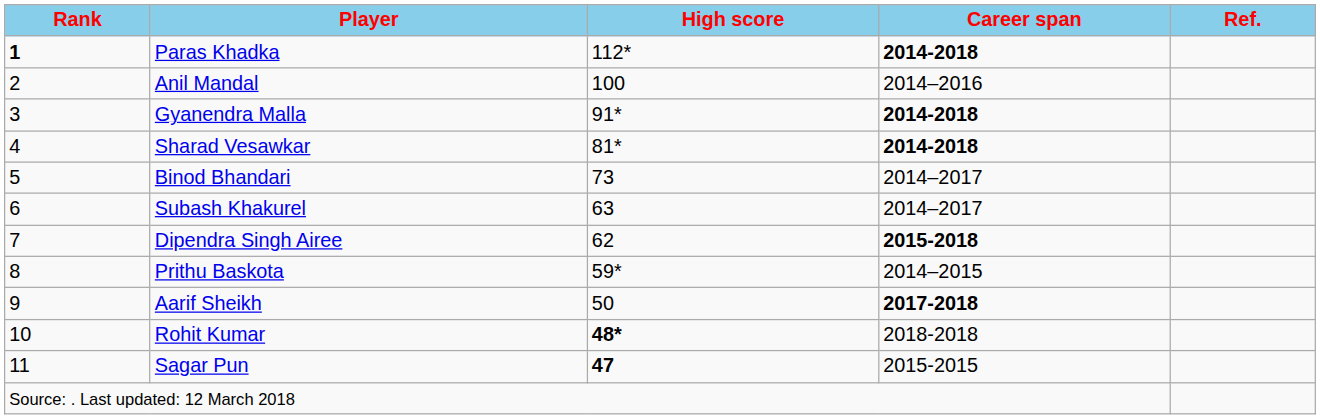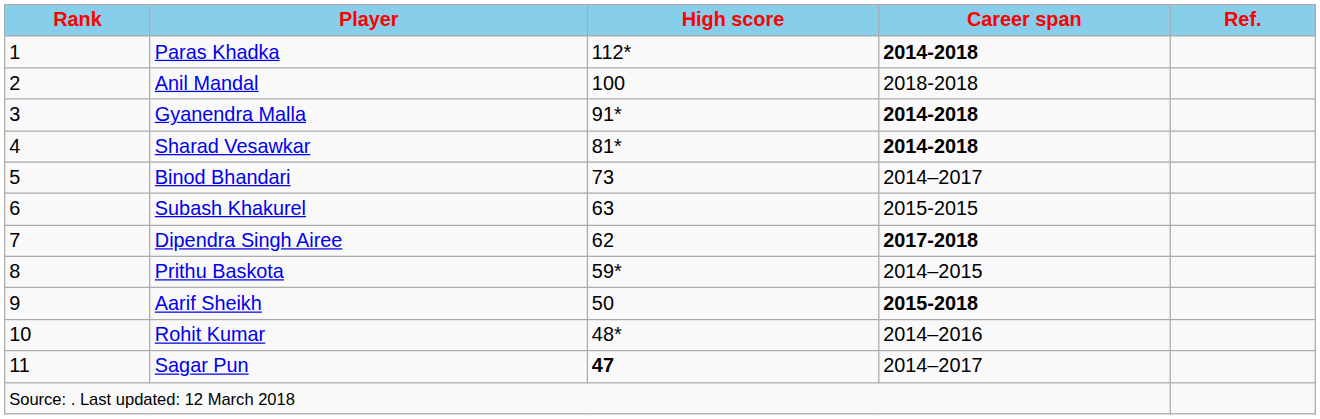 <table class="wikitable sortable">
 <tr style="background:#9cf;">
 <th style="background:SkyBlue; color:Red; width:5%;" scope="col">Rank</th>
 <th style="background:SkyBlue; color:Red; width:15%;" scope="col">Player</th>
 <th style="background:SkyBlue; color:Red; width:10%;" scope="col">High score</th>
 <th style="background:SkyBlue; color:Red; width:10%;" scope="col">Career span</th>
 <th style="background:SkyBlue; color:Red; width:5%;" scope="col">Ref.</th>
 </tr>
 <tr>
-<td><strong>1</strong></td>
+<td>1</td>
 <td><a href='#'>Paras Khadka</a></td>
 <td>112*</td>
 <td><strong>2014-2018</strong></td>
 <td></td>
 </tr>
 <tr>
 <td>2</td>
 <td><a href='#'>Anil Mandal</a></td>
 <td>100</td>
-<td>2014–2016</td>
+<td>2018-2018</td>
 <td></td>
 </tr>
 <tr>
 <td>3</td>
 <td><a href='#'>Gyanendra Malla</a></td>
 <td>91*</td>
 <td><strong>2014-2018</strong></td>
 <td></td>
 </tr>
 <tr>
 <td>4</td>
 <td><a href='#'>Sharad Vesawkar</a></td>
 <td>81*</td>
 <td><strong>2014-2018</strong></td>
 <td></td>
 </tr>
 <tr>
 <td>5</td>
 <td><a href='#'>Binod Bhandari</a></td>
 <td>73</td>
 <td>2014–2017</td>
 <td></td>
 </tr>
 <tr>
 <td>6</td>
 <td><a href='#'>Subash Khakurel</a></td>
 <td>63</td>
-<td>2014–2017</td>
+<td>2015-2015</td>
 <td></td>
 </tr>
 <tr>
 <td>7</td>
 <td><a href='#'>Dipendra Singh Airee</a></td>
 <td>62</td>
-<td><strong>2015-2018</strong></td>
+<td><strong>2017-2018</strong></td>
 <td></td>
 </tr>
 <tr>
 <td>8</td>
 <td><a href='#'>Prithu Baskota</a></td>
 <td>59*</td>
 <td>2014–2015</td>
 <td></td>
 </tr>
 <tr>
 <td>9</td>
 <td><a href='#'>Aarif Sheikh</a></td>
 <td>50</td>
-<td><strong>2017-2018</strong></td>
+<td><strong>2015-2018</strong></td>
 <td></td>
 </tr>
 <tr>
 <td>10</td>
 <td><a href='#'>Rohit Kumar</a></td>
-<td><strong>48*</strong></td>
-<td>2018-2018</td>
+<td>48*</td>
+<td>2014–2016</td>
 <td></td>
 </tr>
 <tr>
 <td>11</td>
 <td><a href='#'>Sagar Pun</a></td>
 <td><strong>47</strong></td>
-<td>2015-2015</td>
+<td>2014–2017</td>
 <td></td>
 </tr>
 <tr>
 <td colspan="4"><small>Source: . Last updated: 12 March 2018</small></td>
 <td></td>
 </tr>
 </table>
